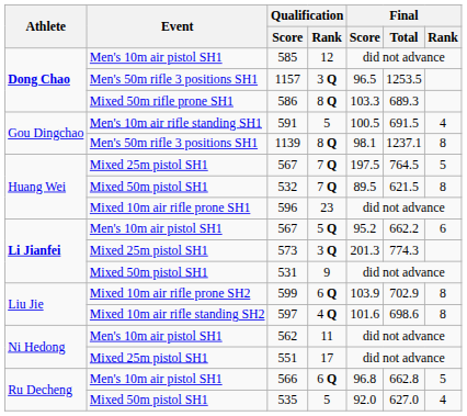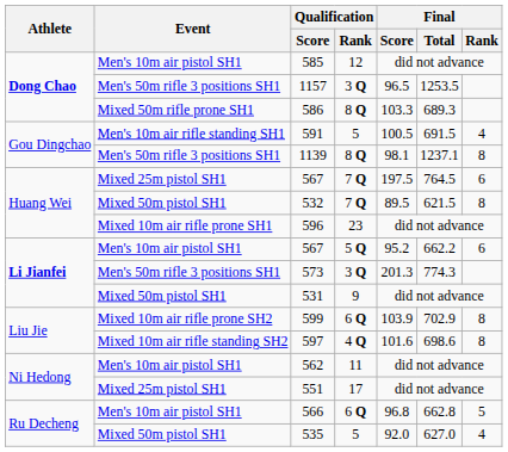 <table class=wikitable style="font-size:90%">
 <tr>
 <th rowspan="2">Athlete</th>
 <th rowspan="2">Event</th>
 <th colspan="2">Qualification</th>
 <th colspan="3">Final</th>
 </tr>
 <tr>
 <th>Score</th>
 <th>Rank</th>
 <th>Score</th>
 <th>Total</th>
 <th>Rank</th>
 </tr>
 <tr>
 <td rowspan="3"><strong><a href='#'>Dong Chao</a></strong></td>
 <td><a href='#'>Men's 10m air pistol SH1</a></td>
 <td align=center>585</td>
 <td align=center>12</td>
 <td align=center colspan="3">did not advance</td>
 </tr>
 <tr>
 <td><a href='#'>Men's 50m rifle 3 positions SH1</a></td>
 <td align=center>1157</td>
 <td align=center>3 <strong>Q</strong></td>
 <td align=center>96.5</td>
 <td align=center>1253.5</td>
 <td align=center></td>
 </tr>
 <tr>
 <td><a href='#'>Mixed 50m rifle prone SH1</a></td>
 <td align=center>586</td>
 <td align=center>8 <strong>Q</strong></td>
 <td align=center>103.3</td>
 <td align=center>689.3</td>
 <td align=center></td>
 </tr>
 <tr>
 <td rowspan="2"><a href='#'>Gou Dingchao</a></td>
 <td><a href='#'>Men's 10m air rifle standing SH1</a></td>
 <td align=center>591</td>
 <td align=center>5</td>
 <td align=center>100.5</td>
 <td align=center>691.5</td>
 <td align=center>4</td>
 </tr>
 <tr>
 <td><a href='#'>Men's 50m rifle 3 positions SH1</a></td>
 <td align=center>1139</td>
 <td align=center>8 <strong>Q</strong></td>
 <td align=center>98.1</td>
 <td align=center>1237.1</td>
 <td align=center>8</td>
 </tr>
 <tr>
 <td rowspan="3"><a href='#'>Huang Wei</a></td>
 <td><a href='#'>Mixed 25m pistol SH1</a></td>
 <td align=center>567</td>
 <td align=center>7 <strong>Q</strong></td>
 <td align=center>197.5</td>
 <td align=center>764.5</td>
-<td align=center>5</td>
+<td align=center>6</td>
 </tr>
 <tr>
 <td><a href='#'>Mixed 50m pistol SH1</a></td>
 <td align=center>532</td>
 <td align=center>7 <strong>Q</strong></td>
 <td align=center>89.5</td>
 <td align=center>621.5</td>
 <td align=center>8</td>
 </tr>
 <tr>
 <td><a href='#'>Mixed 10m air rifle prone SH1</a></td>
 <td align=center>596</td>
 <td align=center>23</td>
 <td align=center colspan="3">did not advance</td>
 </tr>
 <tr>
 <td rowspan="3"><strong><a href='#'>Li Jianfei</a></strong></td>
 <td><a href='#'>Men's 10m air pistol SH1</a></td>
 <td align=center>567</td>
 <td align=center>5 <strong>Q</strong></td>
 <td align=center>95.2</td>
 <td align=center>662.2</td>
 <td align=center>6</td>
 </tr>
 <tr>
-<td><a href='#'>Mixed 25m pistol SH1</a></td>
+<td><a href='#'>Men's 50m rifle 3 positions SH1</a></td>
 <td align=center>573</td>
 <td align=center>3 <strong>Q</strong></td>
 <td align=center>201.3</td>
 <td align=center>774.3</td>
 <td align=center></td>
 </tr>
 <tr>
 <td><a href='#'>Mixed 50m pistol SH1</a></td>
 <td align=center>531</td>
 <td align=center>9</td>
 <td align=center colspan="3">did not advance</td>
 </tr>
 <tr>
 <td rowspan="2"><a href='#'>Liu Jie</a></td>
 <td><a href='#'>Mixed 10m air rifle prone SH2</a></td>
 <td align=center>599</td>
 <td align=center>6 <strong>Q</strong></td>
 <td align=center>103.9</td>
 <td align=center>702.9</td>
 <td align=center>8</td>
 </tr>
 <tr>
 <td><a href='#'>Mixed 10m air rifle standing SH2</a></td>
 <td align=center>597</td>
 <td align=center>4 <strong>Q</strong></td>
 <td align=center>101.6</td>
 <td align=center>698.6</td>
 <td align=center>8</td>
 </tr>
 <tr>
 <td rowspan="2"><a href='#'>Ni Hedong</a></td>
 <td><a href='#'>Men's 10m air pistol SH1</a></td>
 <td align=center>562</td>
 <td align=center>11</td>
 <td align=center colspan="3">did not advance</td>
 </tr>
 <tr>
 <td><a href='#'>Mixed 25m pistol SH1</a></td>
 <td align=center>551</td>
 <td align=center>17</td>
 <td align=center colspan="3">did not advance</td>
 </tr>
 <tr>
 <td rowspan="2"><a href='#'>Ru Decheng</a></td>
 <td><a href='#'>Men's 10m air pistol SH1</a></td>
 <td align=center>566</td>
 <td align=center>6 <strong>Q</strong></td>
 <td align=center>96.8</td>
 <td align=center>662.8</td>
 <td align=center>5</td>
 </tr>
 <tr>
 <td><a href='#'>Mixed 50m pistol SH1</a></td>
 <td align=center>535</td>
 <td align=center>5</td>
 <td align=center>92.0</td>
 <td align=center>627.0</td>
 <td align=center>4</td>
 </tr>
 </table>
